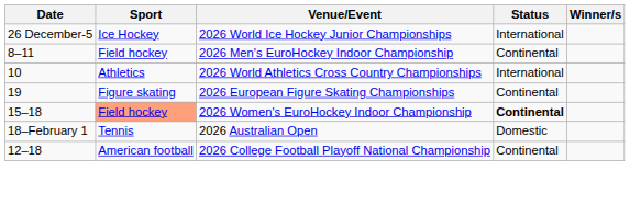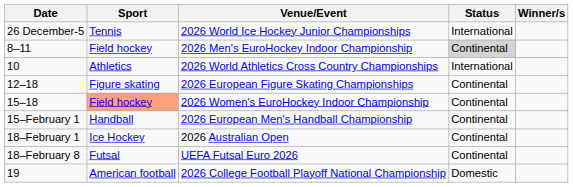 <table class="wikitable source">
 <tr>
 <th>Date</th>
 <th>Sport</th>
 <th>Venue/Event</th>
 <th>Status</th>
 <th>Winner/s</th>
 </tr>
 <tr>
 <td>26 December-5</td>
-<td><a href='#'>Ice Hockey</a></td>
+<td><a href='#'>Tennis</a></td>
 <td> <a href='#'>2026 World Ice Hockey Junior Championships</a></td>
 <td>International</td>
 <td></td>
 </tr>
 <tr>
 <td>8–11</td>
 <td><a href='#'>Field hockey</a></td>
 <td> <a href='#'>2026 Men's EuroHockey Indoor Championship</a></td>
-<td>Continental</td>
+<td style="background: lightgrey;">Continental</td>
 <td></td>
 </tr>
 <tr>
 <td>10</td>
 <td><a href='#'>Athletics</a></td>
 <td> <a href='#'>2026 World Athletics Cross Country Championships</a></td>
 <td>International</td>
 <td></td>
 </tr>
 <tr>
-<td>19</td>
+<td>12–18</td>
 <td><a href='#'>Figure skating</a></td>
 <td> <a href='#'>2026 European Figure Skating Championships</a></td>
 <td>Continental</td>
 <td></td>
 </tr>
 <tr>
 <td>15–18</td>
 <td style="background: lightsalmon;"><a href='#'>Field hockey</a></td>
 <td> <a href='#'>2026 Women's EuroHockey Indoor Championship</a></td>
-<td><strong>Continental</strong></td>
+<td>Continental</td>
+<td></td>
+</tr>
+<tr>
+<td>15–February 1</td>
+<td><a href='#'>Handball</a></td>
+<td>   <a href='#'>2026 European Men's Handball Championship</a></td>
+<td>Continental</td>
 <td></td>
 </tr>
 <tr>
 <td>18–February 1</td>
-<td><a href='#'>Tennis</a></td>
+<td><a href='#'>Ice Hockey</a></td>
 <td> 2026 <a href='#'>Australian Open</a></td>
+<td>Continental</td>
+<td></td>
+</tr>
+<tr>
+<td>18–February 8</td>
+<td><a href='#'>Futsal</a></td>
+<td>  <a href='#'>UEFA Futsal Euro 2026</a></td>
+<td>Continental</td>
+<td></td>
+</tr>
+<tr>
+<td>19</td>
+<td><a href='#'>American football</a></td>
+<td> <a href='#'>2026 College Football Playoff National Championship</a></td>
 <td>Domestic</td>
 <td></td>
 </tr>
-<tr>
-<td>12–18</td>
-<td><a href='#'>American football</a></td>
-<td> <a href='#'>2026 College Football Playoff National Championship</a></td>
-<td>Continental</td>
-<td></td>
-</tr>
 </table>
